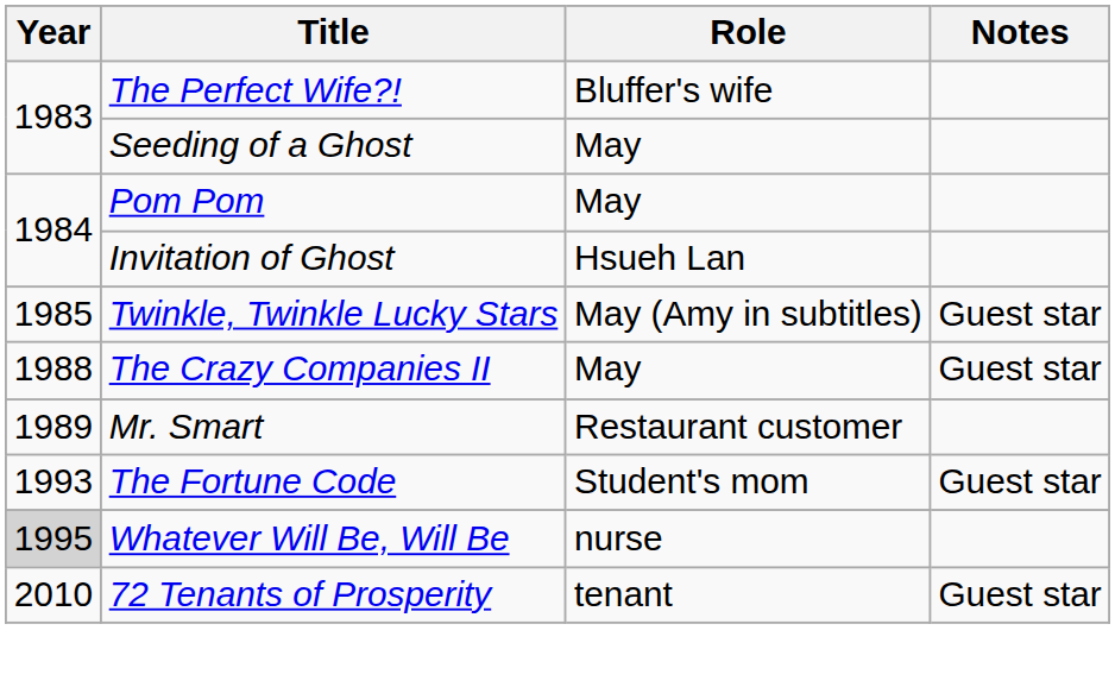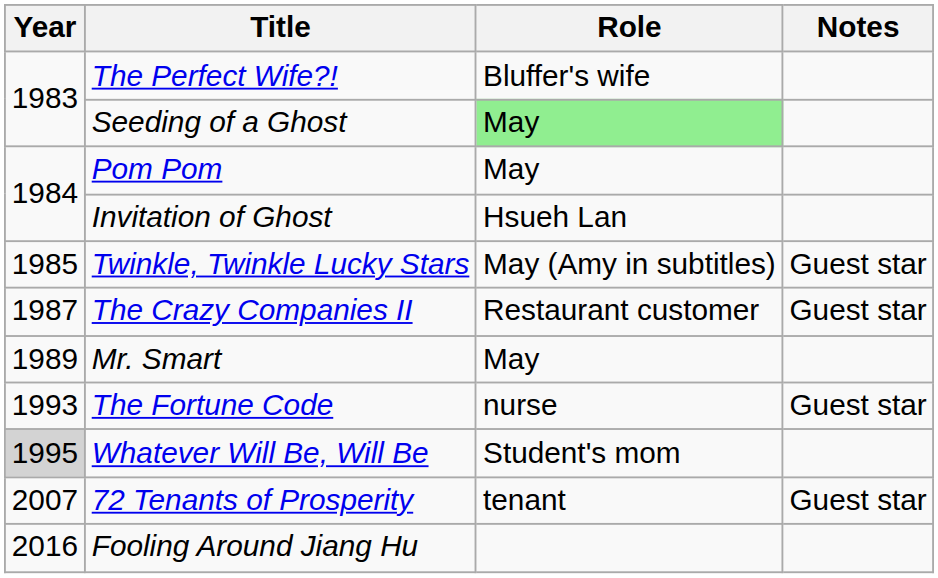 <table class="wikitable">
 <tr>
 <th>Year</th>
 <th>Title</th>
 <th>Role</th>
 <th>Notes</th>
 </tr>
 <tr>
 <td rowspan="2">1983</td>
 <td><em><a href='#'>The Perfect Wife?!</a></em></td>
 <td>Bluffer's wife</td>
 <td></td>
 </tr>
 <tr>
 <td><em>Seeding of a Ghost</em></td>
-<td>May</td>
+<td style="background: lightgreen;">May</td>
 <td></td>
 </tr>
 <tr>
 <td rowspan="2">1984</td>
 <td><em><a href='#'>Pom Pom</a></em></td>
 <td>May</td>
 <td></td>
 </tr>
 <tr>
 <td><em>Invitation of Ghost</em></td>
 <td>Hsueh Lan</td>
 <td></td>
 </tr>
 <tr>
 <td>1985</td>
 <td><em><a href='#'>Twinkle, Twinkle Lucky Stars</a></em></td>
 <td>May (Amy in subtitles)</td>
 <td>Guest star</td>
 </tr>
 <tr>
-<td>1988</td>
+<td>1987</td>
 <td><em><a href='#'>The Crazy Companies II</a></em></td>
-<td>May</td>
+<td>Restaurant customer</td>
 <td>Guest star</td>
 </tr>
 <tr>
 <td>1989</td>
 <td><em>Mr. Smart</em></td>
-<td>Restaurant customer</td>
+<td>May</td>
 <td></td>
 </tr>
 <tr>
 <td>1993</td>
 <td><em><a href='#'>The Fortune Code</a></em></td>
-<td>Student's mom</td>
+<td>nurse</td>
 <td>Guest star</td>
 </tr>
 <tr>
 <td style="background: lightgrey;">1995</td>
 <td><em><a href='#'>Whatever Will Be, Will Be</a></em></td>
-<td>nurse</td>
+<td>Student's mom</td>
 <td></td>
 </tr>
 <tr>
-<td>2010</td>
+<td>2007</td>
 <td><em><a href='#'>72 Tenants of Prosperity</a></em></td>
 <td>tenant</td>
 <td>Guest star</td>
 </tr>
+<tr>
+<td>2016</td>
+<td><em>Fooling Around Jiang Hu</em></td>
+<td></td>
+<td></td>
+</tr>
 </table>
